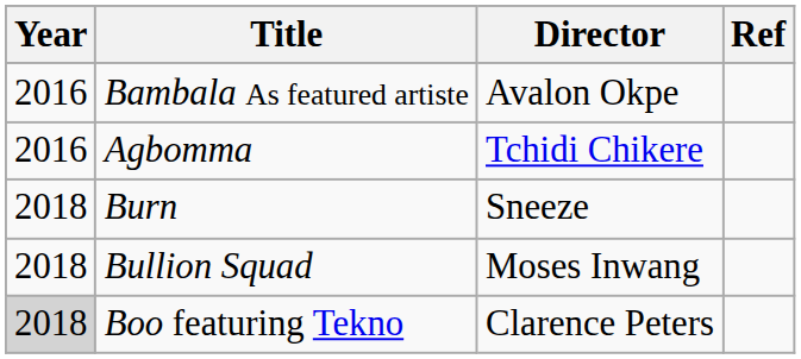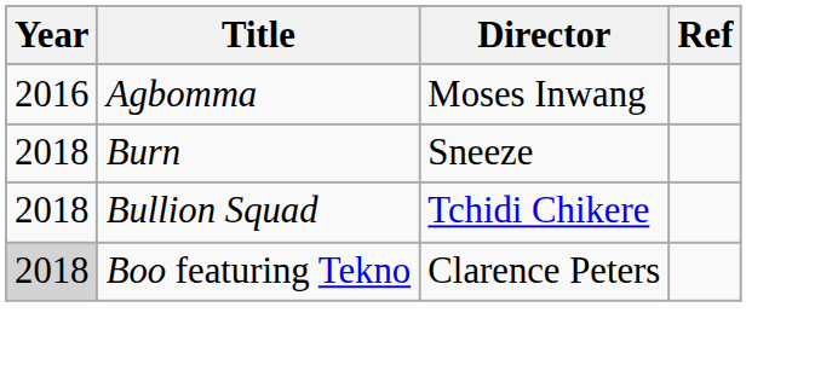 <table class="wikitable">
 <tr>
 <th>Year</th>
 <th>Title</th>
 <th>Director</th>
 <th>Ref</th>
 </tr>
 <tr>
 <td>2016</td>
-<td><em>Bambala</em> <small>As featured artiste</small></td>
-<td>Avalon Okpe</td>
-<td></td>
-</tr>
-<tr>
-<td>2016</td>
 <td><em>Agbomma</em></td>
-<td><a href='#'>Tchidi Chikere</a></td>
+<td>Moses Inwang</td>
 <td></td>
 </tr>
 <tr>
 <td>2018</td>
 <td><em>Burn</em></td>
 <td>Sneeze</td>
 <td></td>
 </tr>
 <tr>
 <td>2018</td>
 <td><em>Bullion Squad</em></td>
-<td>Moses Inwang</td>
+<td><a href='#'>Tchidi Chikere</a></td>
 <td></td>
 </tr>
 <tr>
 <td style="background: lightgrey;">2018</td>
 <td><em>Boo</em> featuring <a href='#'>Tekno</a></td>
 <td>Clarence Peters</td>
 <td></td>
 </tr>
 </table>
